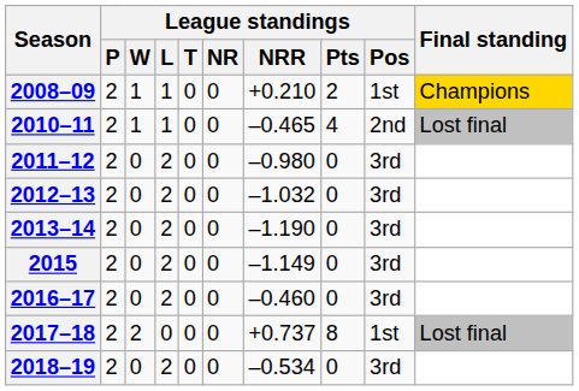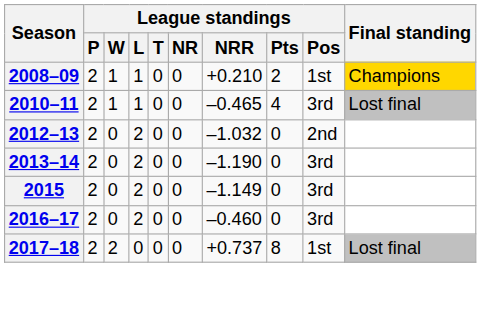 <table class="wikitable sortable">
 <tr>
 <th scope="col" rowspan="2">Season</th>
 <th scope="col" colspan="8">League standings</th>
 <th scope="col" rowspan="2">Final standing</th>
 </tr>
 <tr>
 <th scope="col">P</th>
 <th scope="col">W</th>
 <th scope="col">L</th>
 <th scope="col">T</th>
 <th scope="col">NR</th>
 <th scope="col">NRR</th>
 <th scope="col">Pts</th>
 <th scope="col">Pos</th>
 </tr>
 <tr>
 <th scope="row"><a href='#'>2008–09</a></th>
 <td>2</td>
 <td>1</td>
 <td>1</td>
 <td>0</td>
 <td>0</td>
 <td>+0.210</td>
 <td>2</td>
 <td>1st</td>
 <td style="background: gold;">Champions</td>
 </tr>
 <tr>
 <th scope="row"><a href='#'>2010–11</a></th>
 <td>2</td>
 <td>1</td>
 <td>1</td>
 <td>0</td>
 <td>0</td>
 <td>–0.465</td>
 <td>4</td>
-<td>2nd</td>
+<td>3rd</td>
 <td style="background: silver;">Lost final</td>
-</tr>
-<tr>
-<th scope="row"><a href='#'>2011–12</a></th>
-<td>2</td>
-<td>0</td>
-<td>2</td>
-<td>0</td>
-<td>0</td>
-<td>–0.980</td>
-<td>0</td>
-<td>3rd</td>
-<td style="background: white;"></td>
 </tr>
 <tr>
 <th scope="row"><a href='#'>2012–13</a></th>
 <td>2</td>
 <td>0</td>
 <td>2</td>
 <td>0</td>
 <td>0</td>
 <td>–1.032</td>
 <td>0</td>
-<td>3rd</td>
+<td>2nd</td>
 <td style="background: white;"></td>
 </tr>
 <tr>
 <th scope="row"><a href='#'>2013–14</a></th>
 <td>2</td>
 <td>0</td>
 <td>2</td>
 <td>0</td>
 <td>0</td>
 <td>–1.190</td>
 <td>0</td>
 <td>3rd</td>
 <td style="background: white;"></td>
 </tr>
 <tr>
 <th scope="row"><a href='#'>2015</a></th>
 <td>2</td>
 <td>0</td>
 <td>2</td>
 <td>0</td>
 <td>0</td>
 <td>–1.149</td>
 <td>0</td>
 <td>3rd</td>
 <td style="background: white;"></td>
 </tr>
 <tr>
 <th scope="row"><a href='#'>2016–17</a></th>
 <td>2</td>
 <td>0</td>
 <td>2</td>
 <td>0</td>
 <td>0</td>
 <td>–0.460</td>
 <td>0</td>
 <td>3rd</td>
 <td style="background: white;"></td>
 </tr>
 <tr>
 <th scope="row"><a href='#'>2017–18</a></th>
 <td>2</td>
 <td>2</td>
 <td>0</td>
 <td>0</td>
 <td>0</td>
 <td>+0.737</td>
 <td>8</td>
 <td>1st</td>
 <td style="background: silver;">Lost final</td>
 </tr>
-<tr>
-<th scope="row"><a href='#'>2018–19</a></th>
-<td>2</td>
-<td>0</td>
-<td>2</td>
-<td>0</td>
-<td>0</td>
-<td>–0.534</td>
-<td>0</td>
-<td>3rd</td>
-<td style="background: white;"></td>
-</tr>
 </table>
